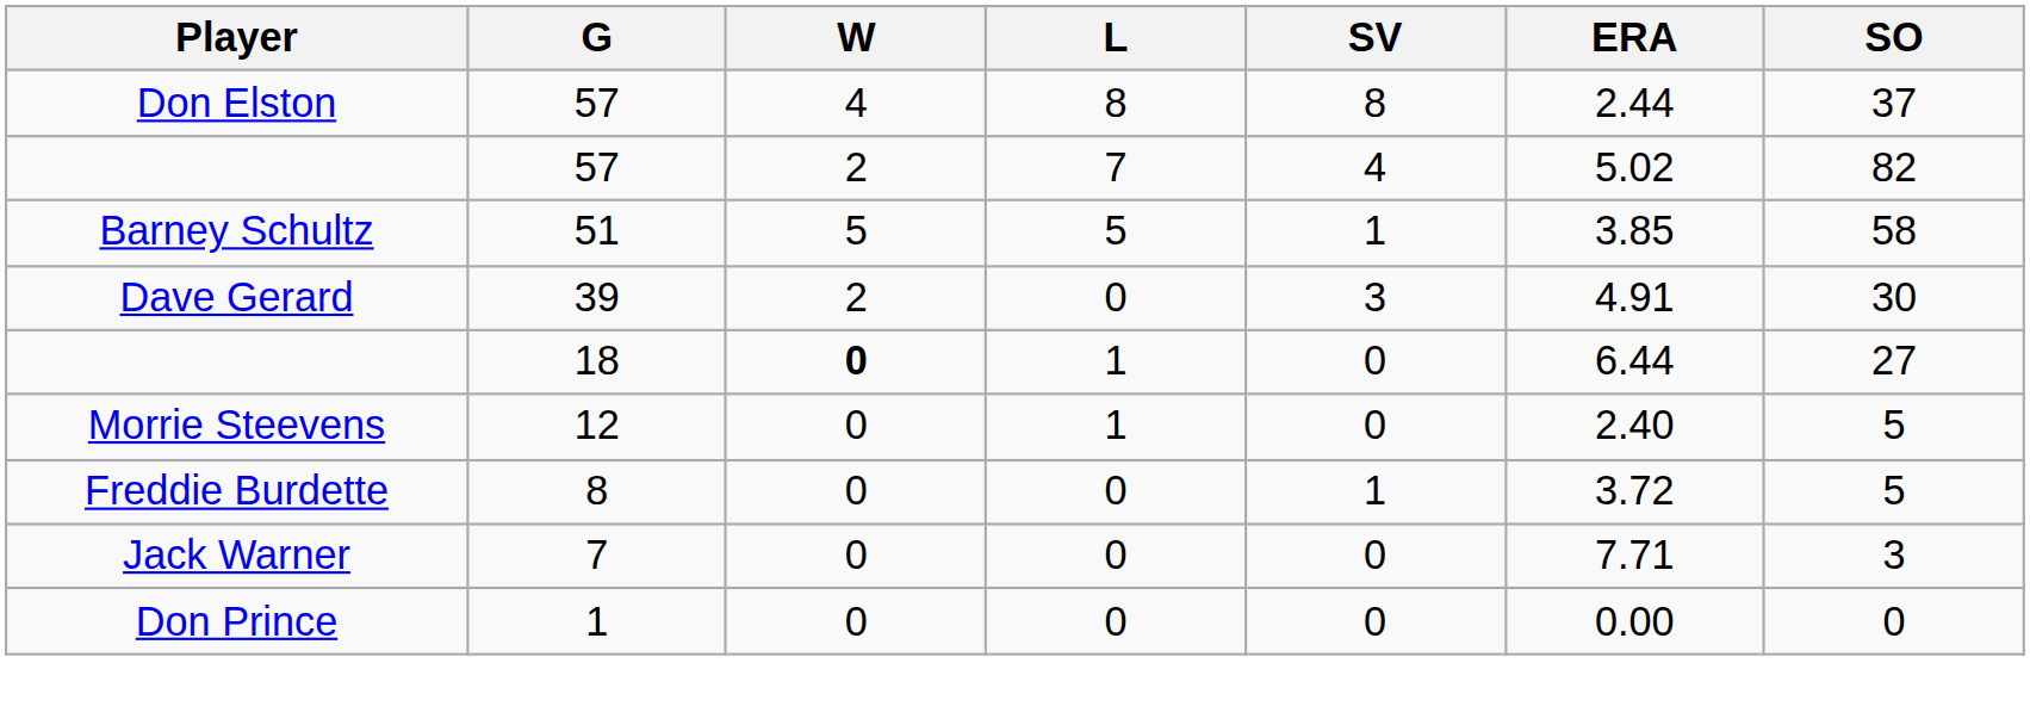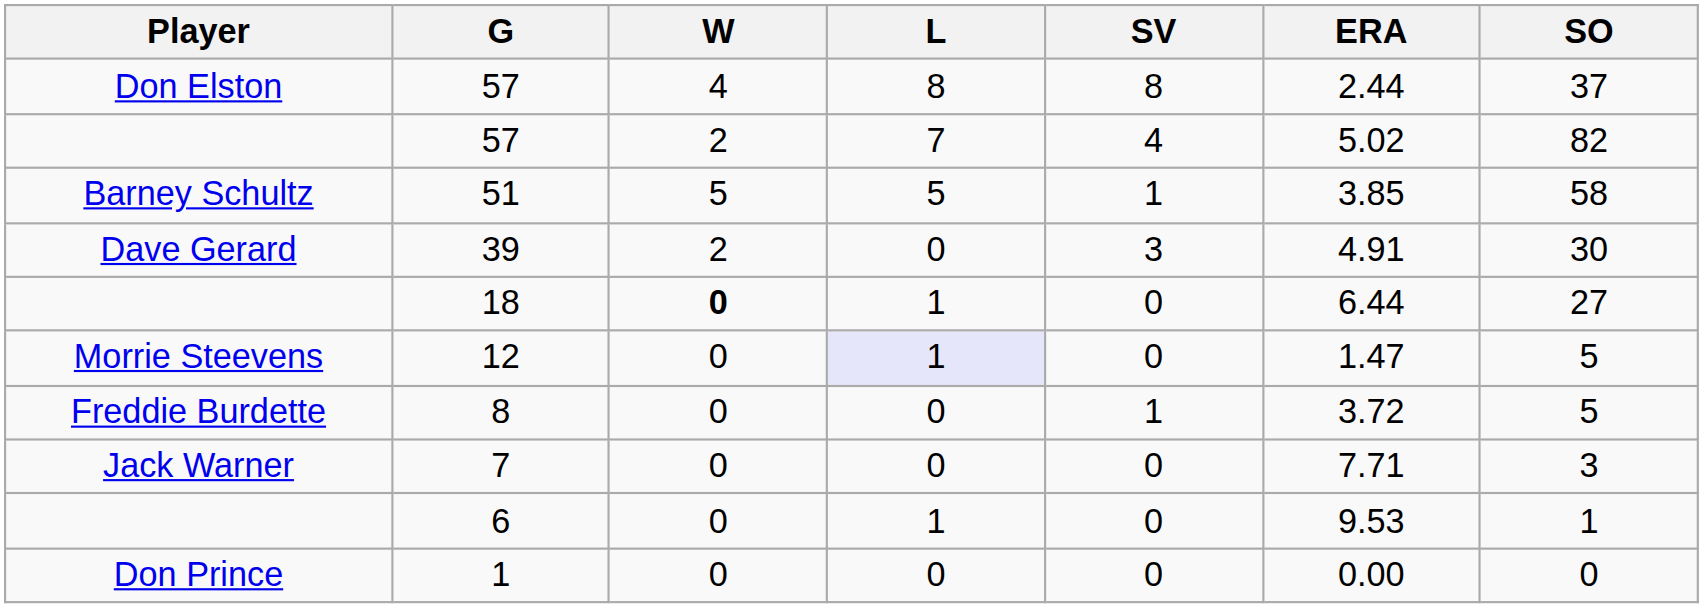 <table class="wikitable sortable">
 <tr>
 <th bgcolor="#DDDDFF" width="16%">Player</th>
 <th bgcolor="#DDDDFF" width="9%">G</th>
 <th bgcolor="#DDDDFF" width="9%">W</th>
 <th bgcolor="#DDDDFF" width="9%">L</th>
 <th bgcolor="#DDDDFF" width="9%">SV</th>
 <th bgcolor="#DDDDFF" width="9%">ERA</th>
 <th bgcolor="#DDDDFF" width="9%">SO</th>
 </tr>
 <tr align="center">
 <td><a href='#'>Don Elston</a></td>
 <td>57</td>
 <td>4</td>
 <td>8</td>
 <td>8</td>
 <td>2.44</td>
 <td>37</td>
 </tr>
 <tr align=center>
 <td></td>
 <td>57</td>
 <td>2</td>
 <td>7</td>
 <td>4</td>
 <td>5.02</td>
 <td>82</td>
 </tr>
 <tr align="center">
 <td><a href='#'>Barney Schultz</a></td>
 <td>51</td>
 <td>5</td>
 <td>5</td>
 <td>1</td>
 <td>3.85</td>
 <td>58</td>
 </tr>
 <tr align=center>
 <td><a href='#'>Dave Gerard</a></td>
 <td>39</td>
 <td>2</td>
 <td>0</td>
 <td>3</td>
 <td>4.91</td>
 <td>30</td>
 </tr>
 <tr align=center>
 <td></td>
 <td>18</td>
 <td><strong>0</strong></td>
 <td>1</td>
 <td>0</td>
 <td>6.44</td>
 <td>27</td>
 </tr>
 <tr align="center">
 <td><a href='#'>Morrie Steevens</a></td>
 <td>12</td>
 <td>0</td>
-<td>1</td>
+<td style="background: lavender;">1</td>
 <td>0</td>
-<td>2.40</td>
+<td>1.47</td>
 <td>5</td>
 </tr>
 <tr align=center>
 <td><a href='#'>Freddie Burdette</a></td>
 <td>8</td>
 <td>0</td>
 <td>0</td>
 <td>1</td>
 <td>3.72</td>
 <td>5</td>
 </tr>
 <tr align=center>
 <td><a href='#'>Jack Warner</a></td>
 <td>7</td>
 <td>0</td>
 <td>0</td>
 <td>0</td>
 <td>7.71</td>
 <td>3</td>
 </tr>
+<tr align=center>
+<td></td>
+<td>6</td>
+<td>0</td>
+<td>1</td>
+<td>0</td>
+<td>9.53</td>
+<td>1</td>
+</tr>
 <tr align="center">
 <td><a href='#'>Don Prince</a></td>
 <td>1</td>
 <td>0</td>
 <td>0</td>
 <td>0</td>
 <td>0.00</td>
 <td>0</td>
 </tr>
 </table>
